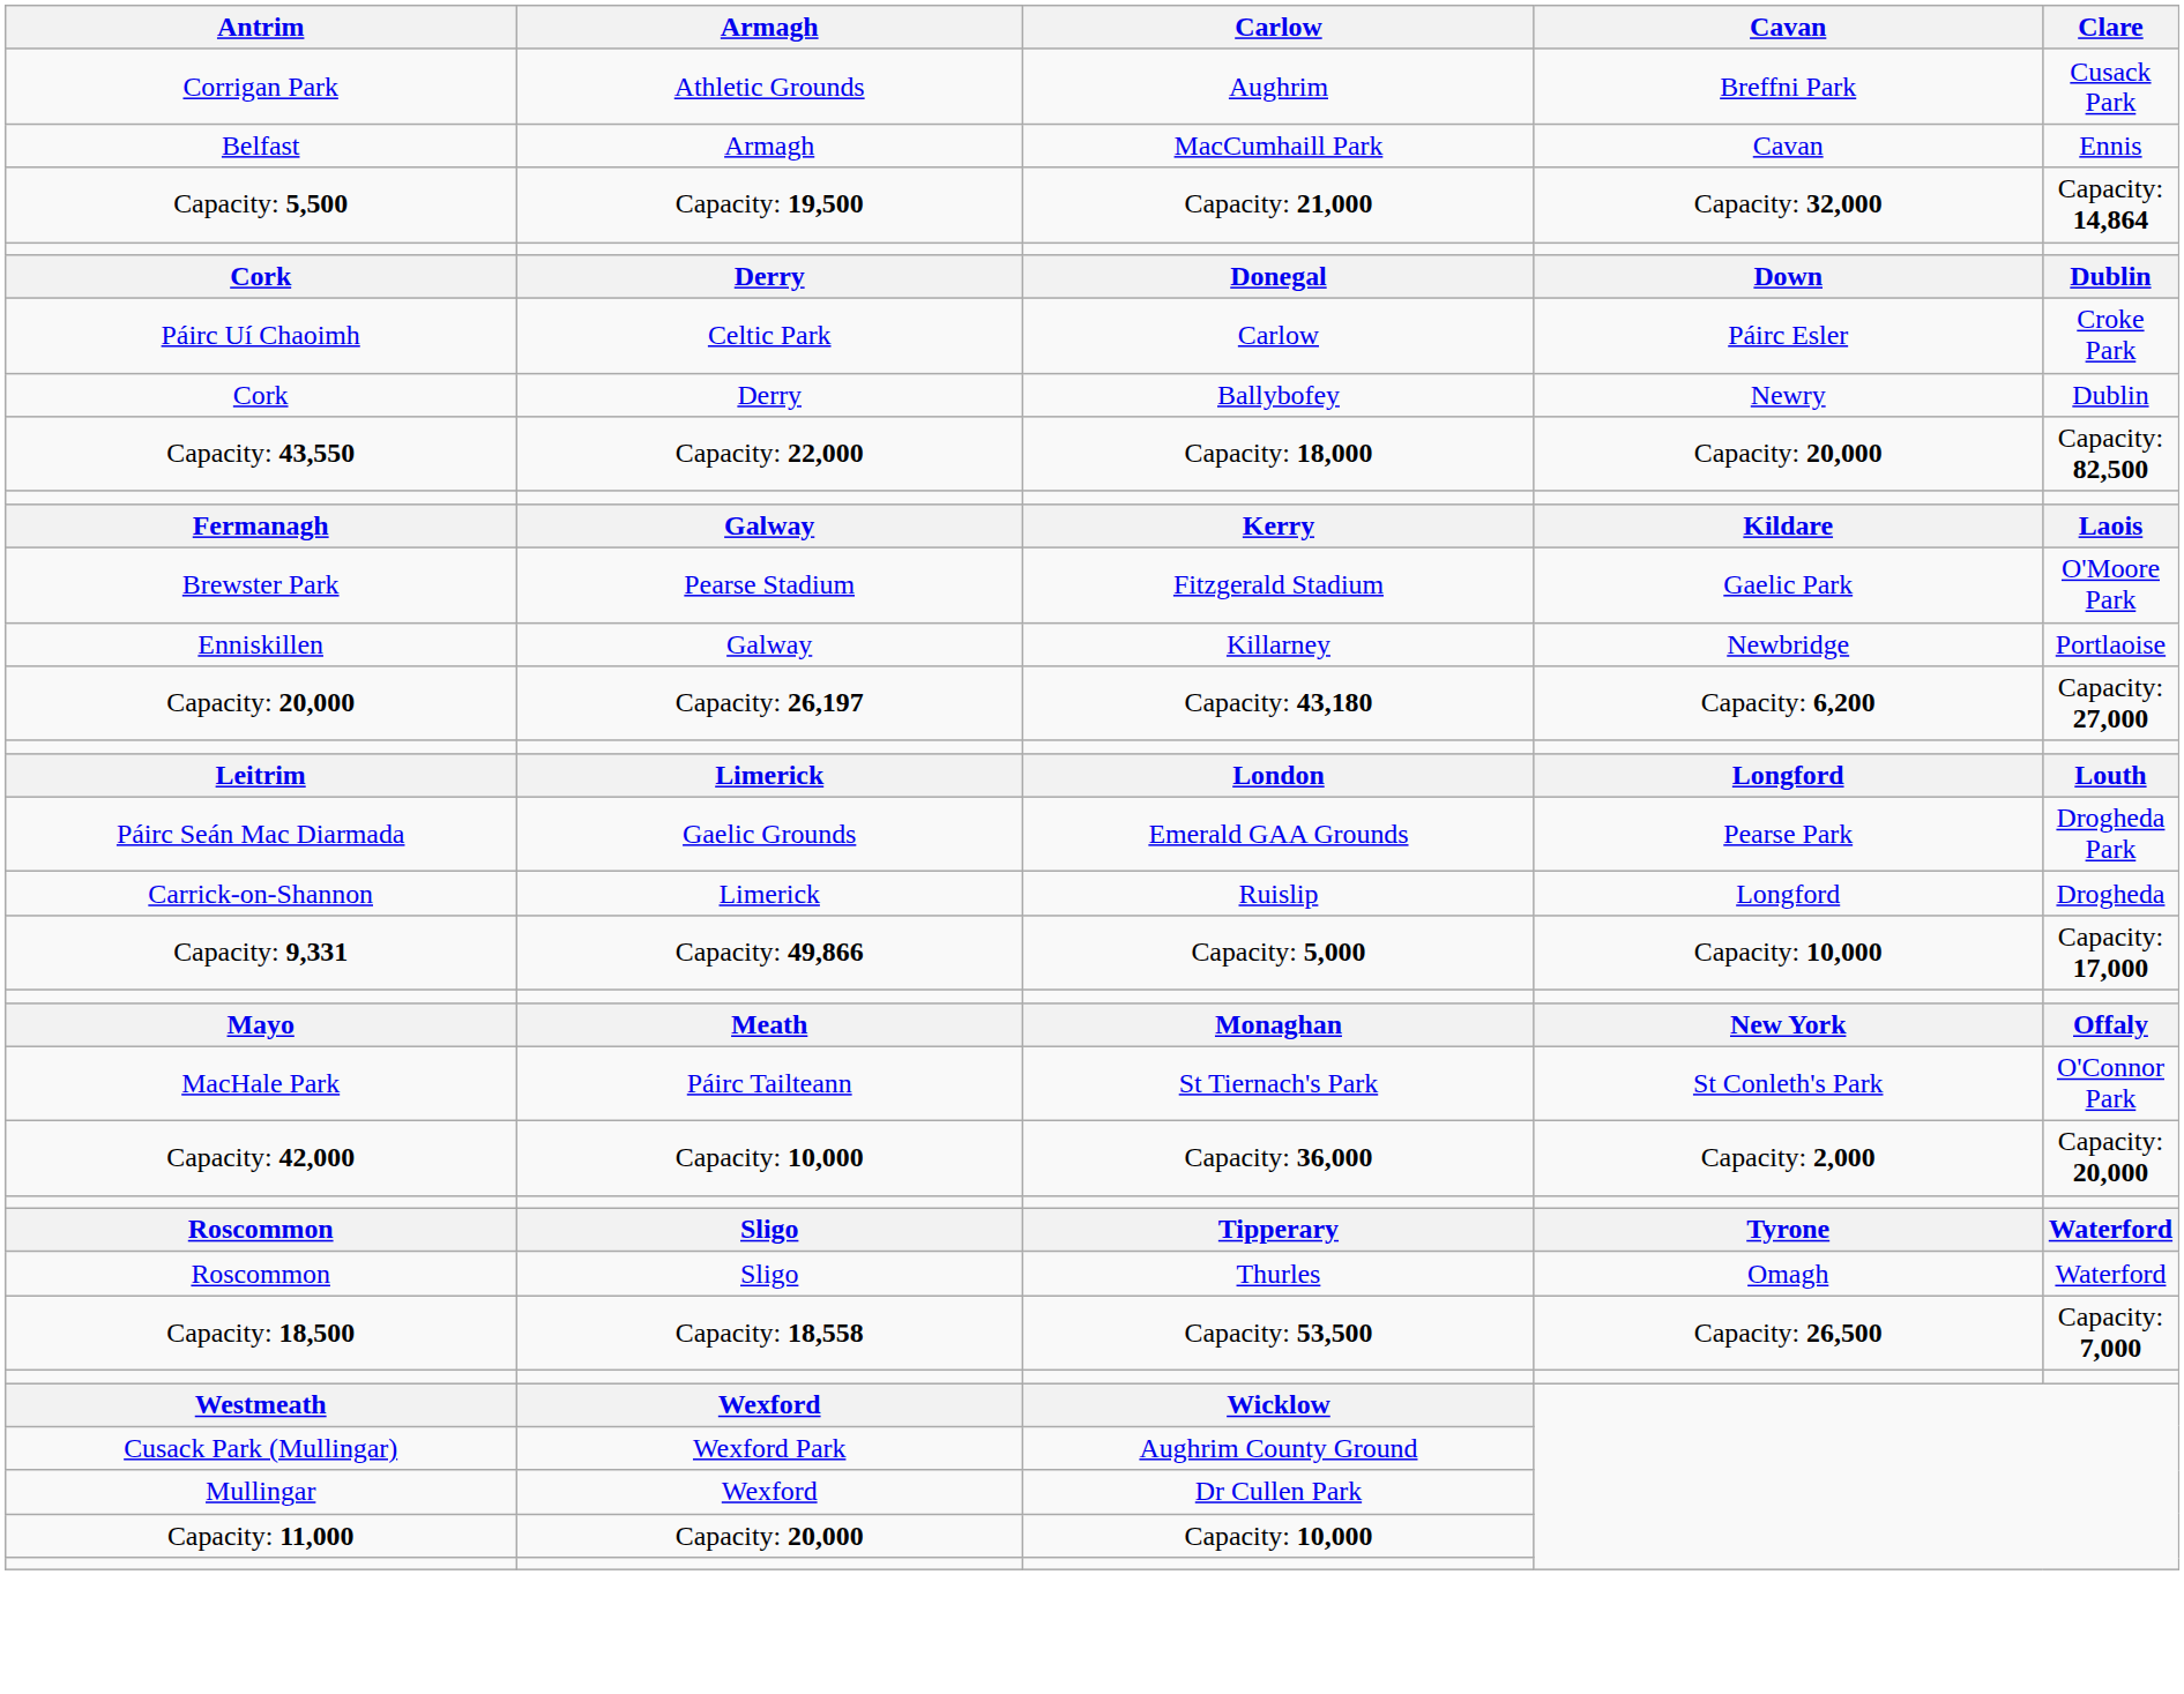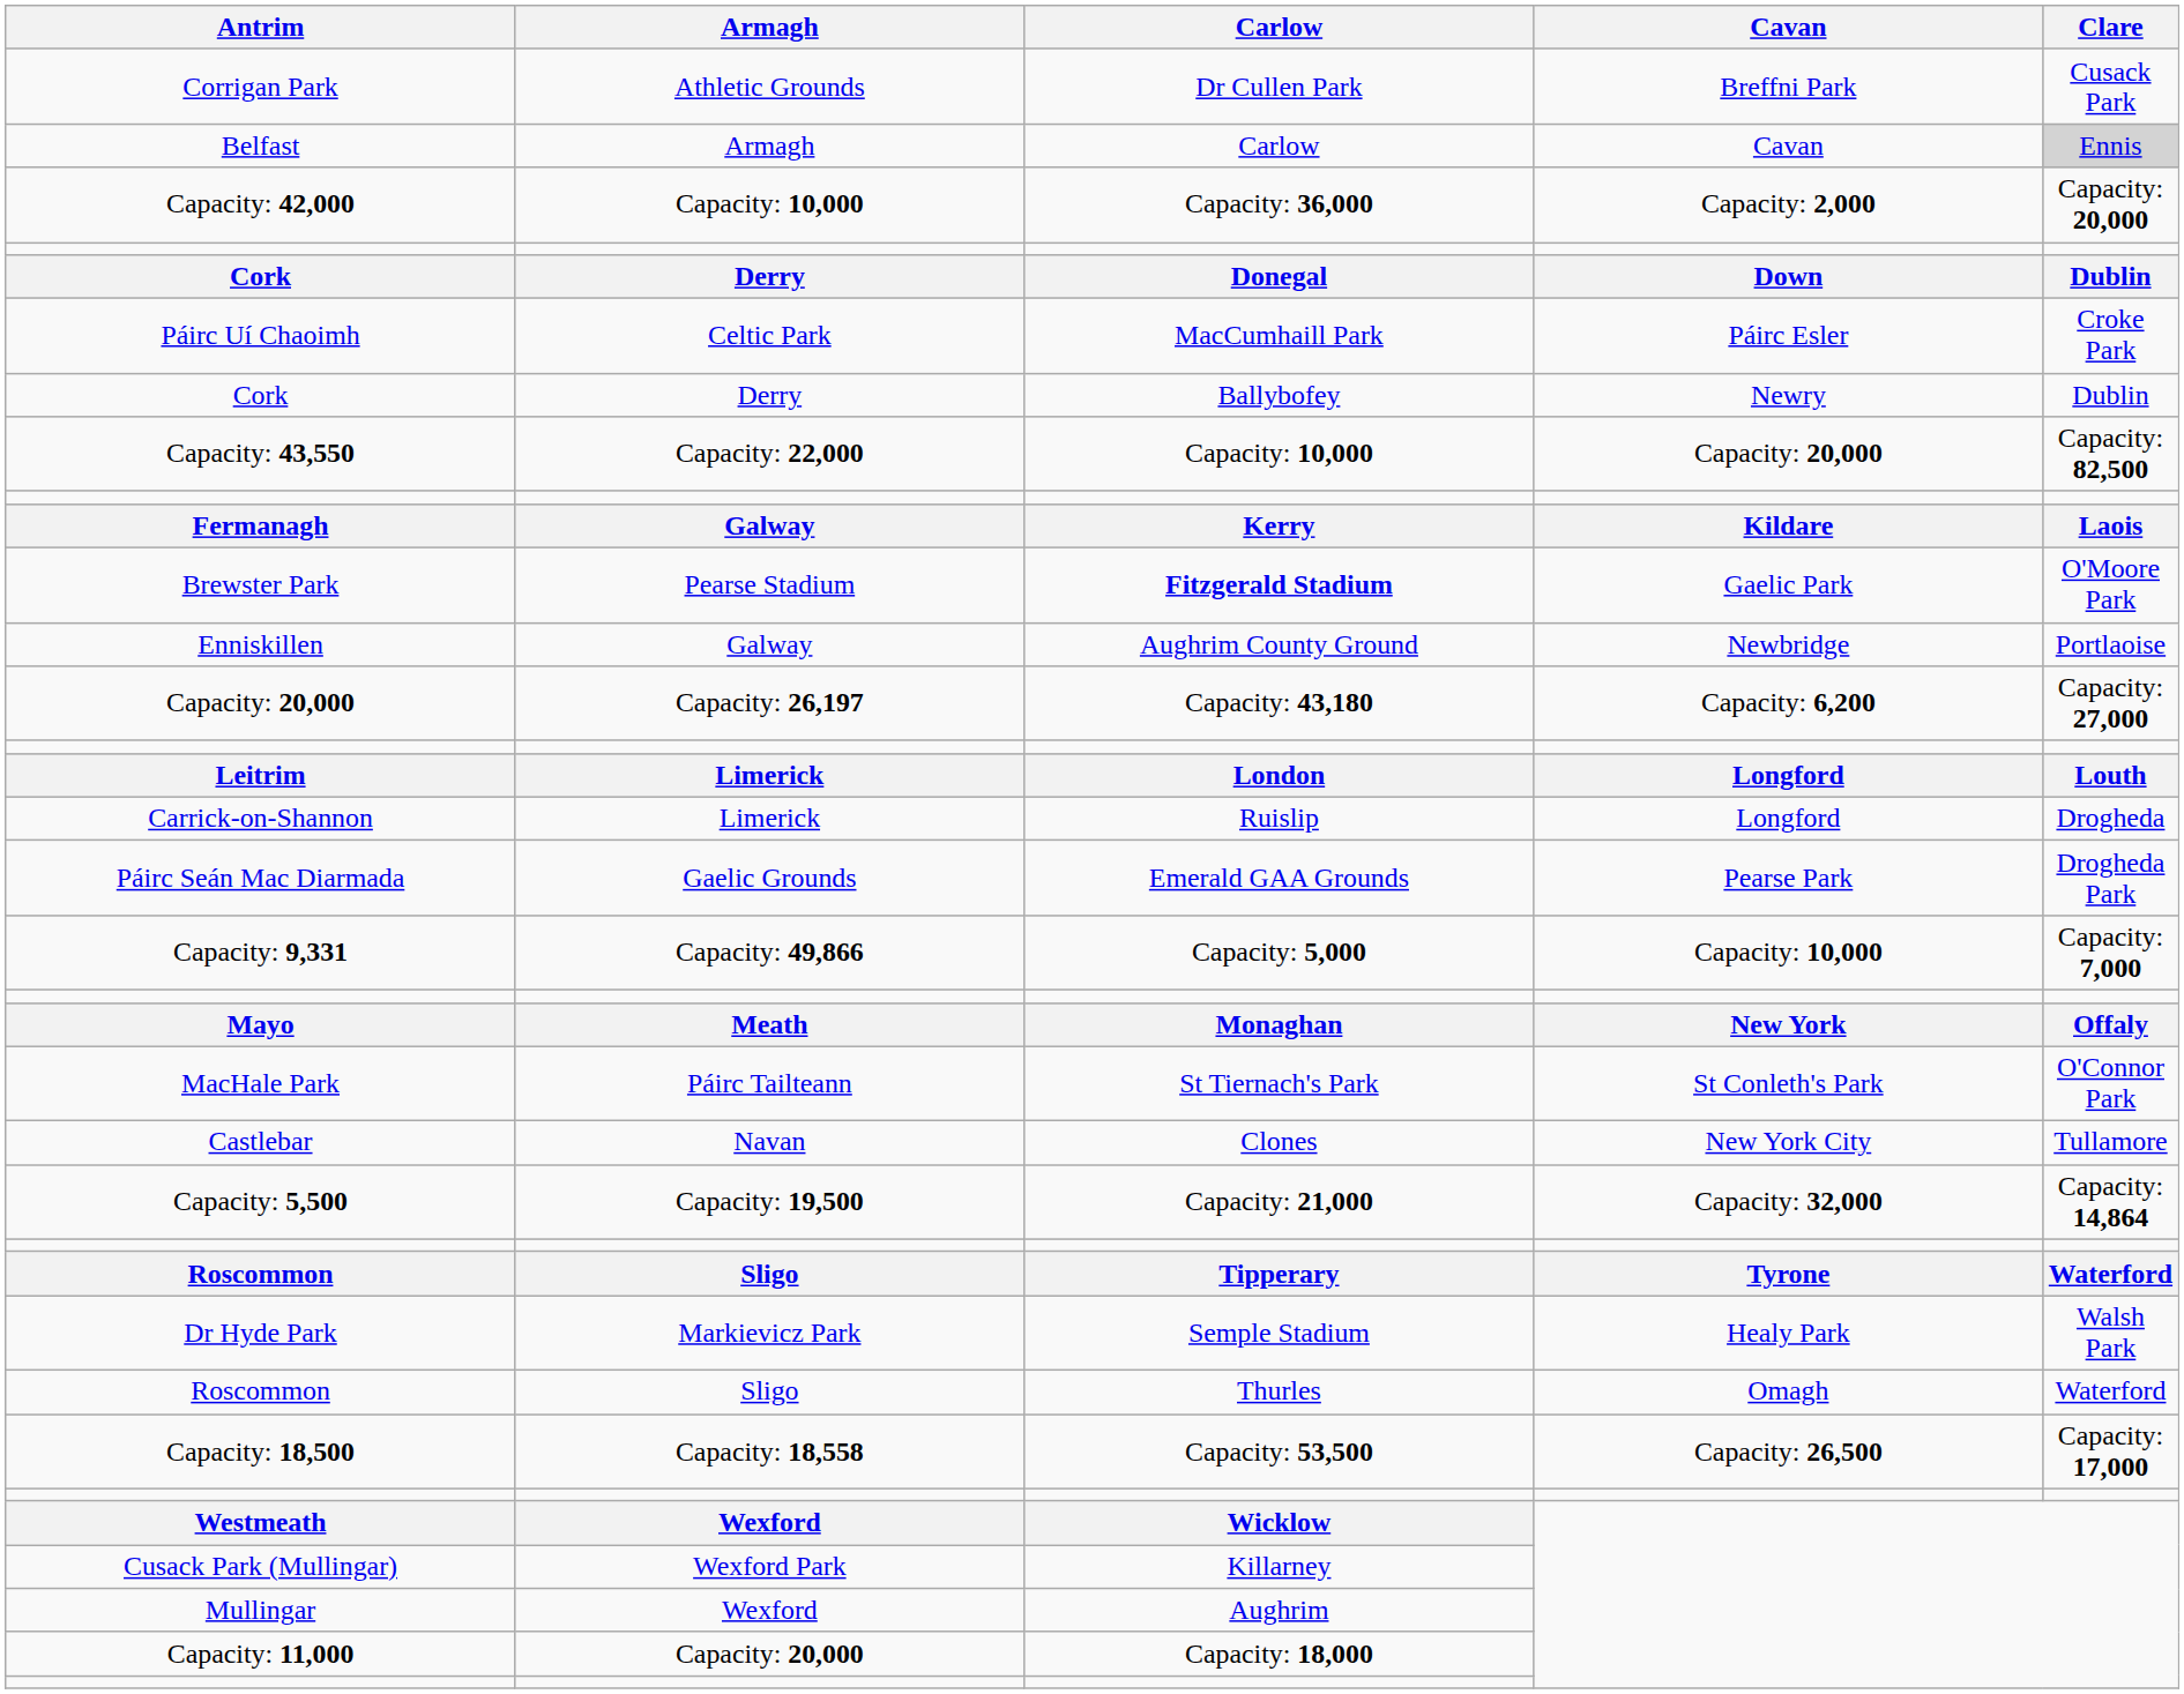 <table class="wikitable" style="margin:1em auto; text-align:center">
 <tr>
 <th width=5%><a href='#'>Antrim</a></th>
 <th width=5%><a href='#'>Armagh</a></th>
 <th width=5%><a href='#'>Carlow</a></th>
 <th width=5%><a href='#'>Cavan</a></th>
 <th width=5%><a href='#'>Clare</a></th>
 </tr>
 <tr>
 <td><a href='#'>Corrigan Park</a></td>
 <td><a href='#'>Athletic Grounds</a></td>
-<td><a href='#'>Aughrim</a></td>
+<td><a href='#'>Dr Cullen Park</a></td>
 <td><a href='#'>Breffni Park</a></td>
 <td><a href='#'>Cusack Park</a></td>
 </tr>
 <tr>
 <td><a href='#'>Belfast</a></td>
 <td><a href='#'>Armagh</a></td>
-<td><a href='#'>MacCumhaill Park</a></td>
+<td><a href='#'>Carlow</a></td>
 <td><a href='#'>Cavan</a></td>
-<td><a href='#'>Ennis</a></td>
+<td style="background: lightgrey;"><a href='#'>Ennis</a></td>
 </tr>
 <tr>
-<td>Capacity: <strong>5,500</strong></td>
-<td>Capacity: <strong>19,500</strong></td>
-<td>Capacity: <strong>21,000</strong></td>
-<td>Capacity: <strong>32,000</strong></td>
-<td>Capacity: <strong>14,864</strong></td>
+<td>Capacity: <strong>42,000</strong></td>
+<td>Capacity: <strong>10,000</strong></td>
+<td>Capacity: <strong>36,000</strong></td>
+<td>Capacity: <strong>2,000</strong></td>
+<td>Capacity: <strong>20,000</strong></td>
 </tr>
 <tr>
 <td></td>
 <td></td>
 <td></td>
 <td></td>
 <td></td>
 </tr>
 <tr>
 <th width=25%><a href='#'>Cork</a></th>
 <th width=25%><a href='#'>Derry</a></th>
 <th width=25%><a href='#'>Donegal</a></th>
 <th width=25%><a href='#'>Down</a></th>
 <th width=25%><a href='#'>Dublin</a></th>
 </tr>
 <tr>
 <td><a href='#'>Páirc Uí Chaoimh</a></td>
 <td><a href='#'>Celtic Park</a></td>
-<td><a href='#'>Carlow</a></td>
+<td><a href='#'>MacCumhaill Park</a></td>
 <td><a href='#'>Páirc Esler</a></td>
 <td><a href='#'>Croke Park</a></td>
 </tr>
 <tr>
 <td><a href='#'>Cork</a></td>
 <td><a href='#'>Derry</a></td>
 <td><a href='#'>Ballybofey</a></td>
 <td><a href='#'>Newry</a></td>
 <td><a href='#'>Dublin</a></td>
 </tr>
 <tr>
 <td>Capacity: <strong>43,550</strong></td>
 <td>Capacity: <strong>22,000</strong></td>
-<td>Capacity: <strong>18,000</strong></td>
+<td>Capacity: <strong>10,000</strong></td>
 <td>Capacity: <strong>20,000</strong></td>
 <td>Capacity: <strong>82,500</strong></td>
 </tr>
 <tr>
 <td></td>
 <td></td>
 <td></td>
 <td></td>
 <td></td>
 </tr>
 <tr>
 <th><a href='#'>Fermanagh</a></th>
 <th><a href='#'>Galway</a></th>
 <th><a href='#'>Kerry</a></th>
 <th><a href='#'>Kildare</a></th>
 <th><a href='#'>Laois</a></th>
 </tr>
 <tr>
 <td><a href='#'>Brewster Park</a></td>
 <td><a href='#'>Pearse Stadium</a></td>
-<td><a href='#'>Fitzgerald Stadium</a></td>
+<td><strong><a href='#'>Fitzgerald Stadium</a></strong></td>
 <td><a href='#'>Gaelic Park</a></td>
 <td><a href='#'>O'Moore Park</a></td>
 </tr>
 <tr>
 <td><a href='#'>Enniskillen</a></td>
 <td><a href='#'>Galway</a></td>
-<td><a href='#'>Killarney</a></td>
+<td><a href='#'>Aughrim County Ground</a></td>
 <td><a href='#'>Newbridge</a></td>
 <td><a href='#'>Portlaoise</a></td>
 </tr>
 <tr>
 <td>Capacity: <strong>20,000</strong></td>
 <td>Capacity: <strong>26,197</strong></td>
 <td>Capacity: <strong>43,180</strong></td>
 <td>Capacity: <strong>6,200</strong></td>
 <td>Capacity: <strong>27,000</strong></td>
 </tr>
 <tr>
 <td></td>
 <td></td>
 <td></td>
 <td></td>
 <td></td>
 </tr>
 <tr>
 <th><a href='#'>Leitrim</a></th>
 <th><a href='#'>Limerick</a></th>
 <th><a href='#'>London</a></th>
 <th><a href='#'>Longford</a></th>
 <th><a href='#'>Louth</a></th>
 </tr>
 <tr>
+<td><a href='#'>Carrick-on-Shannon</a></td>
+<td><a href='#'>Limerick</a></td>
+<td><a href='#'>Ruislip</a></td>
+<td><a href='#'>Longford</a></td>
+<td><a href='#'>Drogheda</a></td>
+</tr>
+<tr>
 <td><a href='#'>Páirc Seán Mac Diarmada</a></td>
 <td><a href='#'>Gaelic Grounds</a></td>
 <td><a href='#'>Emerald GAA Grounds</a></td>
 <td><a href='#'>Pearse Park</a></td>
 <td><a href='#'>Drogheda Park</a></td>
 </tr>
 <tr>
-<td><a href='#'>Carrick-on-Shannon</a></td>
-<td><a href='#'>Limerick</a></td>
-<td><a href='#'>Ruislip</a></td>
-<td><a href='#'>Longford</a></td>
-<td><a href='#'>Drogheda</a></td>
-</tr>
-<tr>
 <td>Capacity: <strong>9,331</strong></td>
 <td>Capacity: <strong>49,866</strong></td>
 <td>Capacity: <strong>5,000</strong></td>
 <td>Capacity: <strong>10,000</strong></td>
-<td>Capacity: <strong>17,000</strong></td>
+<td>Capacity: <strong>7,000</strong></td>
 </tr>
 <tr>
 <td></td>
 <td></td>
 <td></td>
 <td></td>
 <td></td>
 </tr>
 <tr>
 <th><a href='#'>Mayo</a></th>
 <th><a href='#'>Meath</a></th>
 <th><a href='#'>Monaghan</a></th>
 <th><a href='#'>New York</a></th>
 <th><a href='#'>Offaly</a></th>
 </tr>
 <tr>
 <td><a href='#'>MacHale Park</a></td>
 <td><a href='#'>Páirc Tailteann</a></td>
 <td><a href='#'>St Tiernach's Park</a></td>
 <td><a href='#'>St Conleth's Park</a></td>
 <td><a href='#'>O'Connor Park</a></td>
 </tr>
 <tr>
-<td>Capacity: <strong>42,000</strong></td>
-<td>Capacity: <strong>10,000</strong></td>
-<td>Capacity: <strong>36,000</strong></td>
-<td>Capacity: <strong>2,000</strong></td>
-<td>Capacity: <strong>20,000</strong></td>
+<td><a href='#'>Castlebar</a></td>
+<td><a href='#'>Navan</a></td>
+<td><a href='#'>Clones</a></td>
+<td><a href='#'>New York City</a></td>
+<td><a href='#'>Tullamore</a></td>
+</tr>
+<tr>
+<td>Capacity: <strong>5,500</strong></td>
+<td>Capacity: <strong>19,500</strong></td>
+<td>Capacity: <strong>21,000</strong></td>
+<td>Capacity: <strong>32,000</strong></td>
+<td>Capacity: <strong>14,864</strong></td>
 </tr>
 <tr>
 <td></td>
 <td></td>
 <td></td>
 <td></td>
 <td></td>
 </tr>
 <tr>
 <th><a href='#'>Roscommon</a></th>
 <th><a href='#'>Sligo</a></th>
 <th><a href='#'>Tipperary</a></th>
 <th><a href='#'>Tyrone</a></th>
 <th><a href='#'>Waterford</a></th>
 </tr>
 <tr>
+<td><a href='#'>Dr Hyde Park</a></td>
+<td><a href='#'>Markievicz Park</a></td>
+<td><a href='#'>Semple Stadium</a></td>
+<td><a href='#'>Healy Park</a></td>
+<td><a href='#'>Walsh Park</a></td>
+</tr>
+<tr>
 <td><a href='#'>Roscommon</a></td>
 <td><a href='#'>Sligo</a></td>
 <td><a href='#'>Thurles</a></td>
 <td><a href='#'>Omagh</a></td>
 <td><a href='#'>Waterford</a></td>
 </tr>
 <tr>
 <td>Capacity: <strong>18,500</strong></td>
 <td>Capacity: <strong>18,558</strong></td>
 <td>Capacity: <strong>53,500</strong></td>
 <td>Capacity: <strong>26,500</strong></td>
-<td>Capacity: <strong>7,000</strong></td>
+<td>Capacity: <strong>17,000</strong></td>
 </tr>
 <tr>
 <td></td>
 <td></td>
 <td></td>
 <td></td>
 <td></td>
 </tr>
 <tr>
 <th><a href='#'>Westmeath</a></th>
 <th><a href='#'>Wexford</a></th>
 <th><a href='#'>Wicklow</a></th>
 </tr>
 <tr>
 <td><a href='#'>Cusack Park (Mullingar)</a></td>
 <td><a href='#'>Wexford Park</a></td>
-<td><a href='#'>Aughrim County Ground</a></td>
+<td><a href='#'>Killarney</a></td>
 </tr>
 <tr>
 <td><a href='#'>Mullingar</a></td>
 <td><a href='#'>Wexford</a></td>
-<td><a href='#'>Dr Cullen Park</a></td>
+<td><a href='#'>Aughrim</a></td>
 </tr>
 <tr>
 <td>Capacity: <strong>11,000</strong></td>
 <td>Capacity: <strong>20,000</strong></td>
-<td>Capacity: <strong>10,000</strong></td>
+<td>Capacity: <strong>18,000</strong></td>
 </tr>
 <tr>
 <td></td>
 <td></td>
 <td></td>
 </tr>
 </table>
